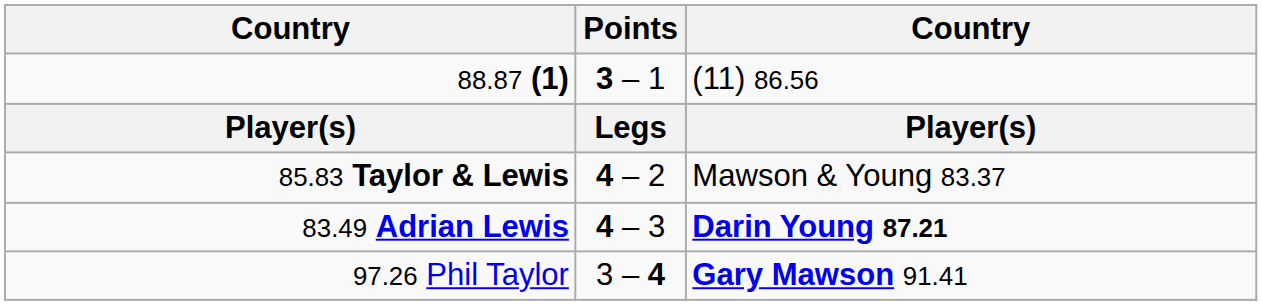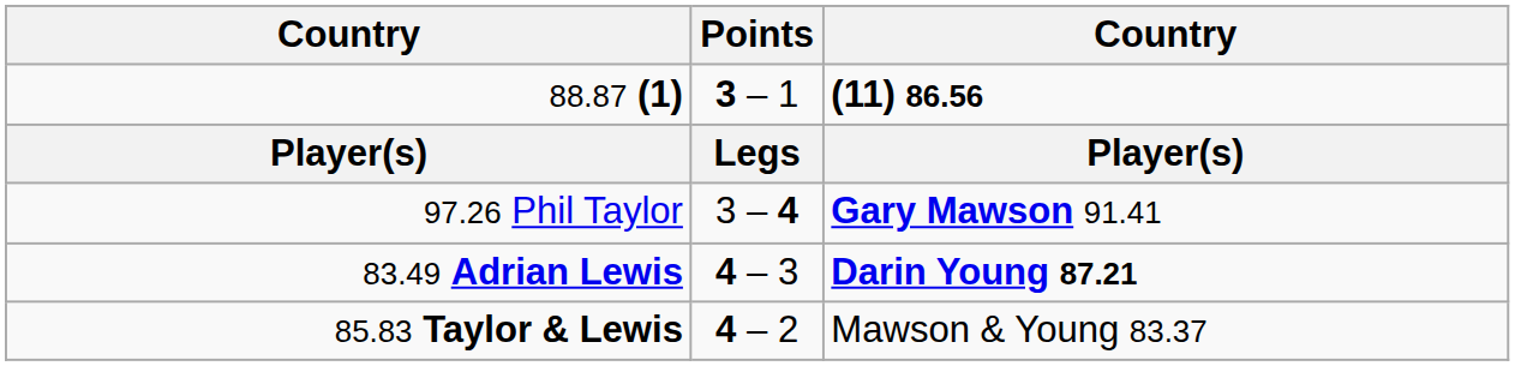 <table class=wikitable style="text-align:center">
 <tr>
 <th width=287>Country</th>
 <th width=1>Points</th>
 <th width=287>Country</th>
 </tr>
 <tr align=left>
 <td align=right><small><span>88.87</span></small> <strong> (1)</strong></td>
 <td align=center><strong>3</strong> – 1</td>
-<td> (11) <small><span>86.56</span></small></td>
+<td><strong> (11) <small><span>86.56</span></small></strong></td>
 </tr>
 <tr>
 <th width=287>Player(s)</th>
 <th width=1>Legs</th>
 <th width=287>Player(s)</th>
 </tr>
 <tr align=left>
-<td align=right><small><span>85.83</span></small> <strong>Taylor & Lewis</strong></td>
-<td align=center><strong>4</strong> – 2</td>
-<td>Mawson & Young <small><span>83.37</span></small></td>
+<td align=right><small><span>97.26</span></small> <a href='#'>Phil Taylor</a></td>
+<td align=center>3 – <strong>4</strong></td>
+<td><strong><a href='#'>Gary Mawson</a></strong> <small><span>91.41</span></small></td>
 </tr>
 <tr align=left>
 <td align=right><small><span>83.49</span></small> <strong><a href='#'>Adrian Lewis</a></strong></td>
 <td align=center><strong>4</strong> – 3</td>
 <td><strong><a href='#'>Darin Young</a> <small><span>87.21</span></small></strong></td>
 </tr>
 <tr align=left>
-<td align=right><small><span>97.26</span></small> <a href='#'>Phil Taylor</a></td>
-<td align=center>3 – <strong>4</strong></td>
-<td><strong><a href='#'>Gary Mawson</a></strong> <small><span>91.41</span></small></td>
+<td align=right><small><span>85.83</span></small> <strong>Taylor & Lewis</strong></td>
+<td align=center><strong>4</strong> – 2</td>
+<td>Mawson & Young <small><span>83.37</span></small></td>
 </tr>
 </table>
